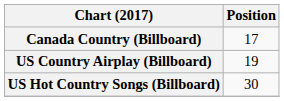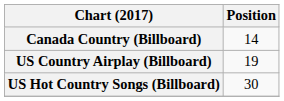 <table class="wikitable sortable plainrowheaders" style="text-align:center">
 <tr>
 <th scope="col">Chart (2017)</th>
 <th scope="col">Position</th>
 </tr>
 <tr>
 <th scope="row">Canada Country (Billboard)</th>
-<td>17</td>
+<td>14</td>
 </tr>
 <tr>
 <th scope="row">US Country Airplay (Billboard)</th>
 <td>19</td>
 </tr>
 <tr>
 <th scope="row">US Hot Country Songs (Billboard)</th>
 <td>30</td>
 </tr>
 <tr>
 </tr>
 </table>
